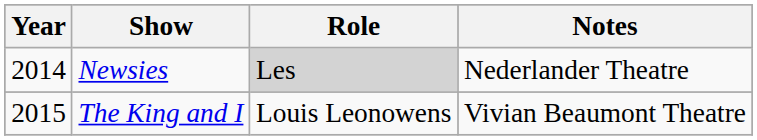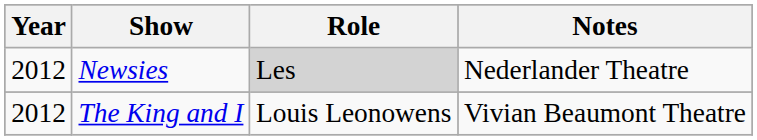 <table class="wikitable sortable">
 <tr>
 <th>Year</th>
 <th>Show</th>
 <th>Role</th>
 <th class="unsortable">Notes</th>
 </tr>
 <tr>
-<td>2014</td>
+<td>2012</td>
 <td><em><a href='#'>Newsies</a></em></td>
 <td style="background: lightgrey;">Les</td>
 <td>Nederlander Theatre</td>
 </tr>
 <tr>
-<td>2015</td>
+<td>2012</td>
 <td><em><a href='#'>The King and I</a></em></td>
 <td>Louis Leonowens</td>
 <td>Vivian Beaumont Theatre</td>
 </tr>
 </table>
